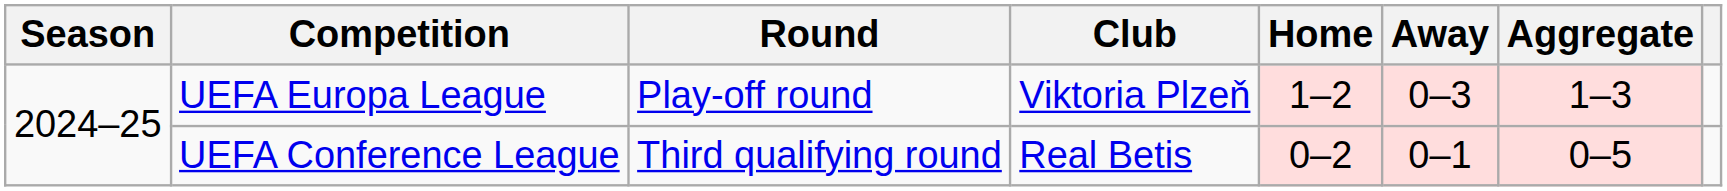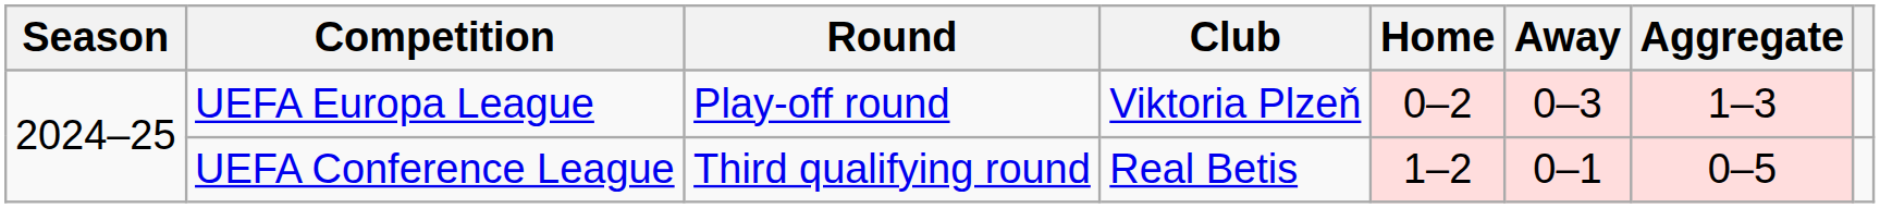 <table class="wikitable sortable" style="text-align:left">
 <tr>
 <th>Season</th>
 <th>Competition</th>
 <th>Round</th>
 <th>Club</th>
 <th>Home</th>
 <th>Away</th>
 <th>Aggregate</th>
 <th></th>
 </tr>
 <tr>
 <td rowspan="2">2024–25</td>
 <td rowspan="1"><a href='#'>UEFA Europa League</a></td>
 <td><a href='#'>Play-off round</a></td>
 <td> <a href='#'>Viktoria Plzeň</a></td>
-<td style="text-align:center;" bgcolor="#ffdddd">1–2</td>
+<td style="text-align:center;" bgcolor="#ffdddd">0–2</td>
 <td style="text-align:center;" bgcolor="#ffdddd">0–3</td>
 <td style="text-align:center;" bgcolor="#ffdddd">1–3</td>
 <td></td>
 </tr>
 <tr>
 <td rowspan="1"><a href='#'>UEFA Conference League</a></td>
 <td><a href='#'>Third qualifying round</a></td>
 <td> <a href='#'>Real Betis</a></td>
-<td style="text-align:center;" bgcolor="#ffdddd">0–2</td>
+<td style="text-align:center;" bgcolor="#ffdddd">1–2</td>
 <td style="text-align:center;" bgcolor="#ffdddd">0–1</td>
 <td style="text-align:center;" bgcolor="#ffdddd">0–5</td>
 <td></td>
 </tr>
 </table>
